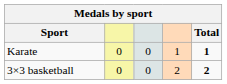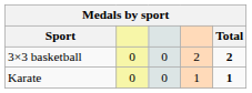 <table class="wikitable" style="font-size:90%; text-align:center;">
 <tr>
 <th colspan="5">Medals by sport</th>
 </tr>
 <tr>
 <th width="120">Sport</th>
 <th scope="col" width="30" style="background:#F7F6A8;"></th>
 <th scope="col" width="30" style="background:#DCE5E5;"></th>
 <th scope="col" width="30" style="background:#FFDAB9;"></th>
 <th width="30">Total</th>
 </tr>
 <tr>
+<td align="left">3×3 basketball</td>
+<td style="background:#F7F6A8;">0</td>
+<td style="background:#DCE5E5;">0</td>
+<td style="background:#FFDAB9;">2</td>
+<td><strong>2</strong></td>
+</tr>
+<tr>
 <td align="left">Karate</td>
 <td style="background:#F7F6A8;">0</td>
 <td style="background:#DCE5E5;">0</td>
 <td style="background:#FFDAB9;">1</td>
 <td><strong>1</strong></td>
 </tr>
-<tr>
-<td align="left">3×3 basketball</td>
-<td style="background:#F7F6A8;">0</td>
-<td style="background:#DCE5E5;">0</td>
-<td style="background:#FFDAB9;">2</td>
-<td><strong>2</strong></td>
-</tr>
 </table>
